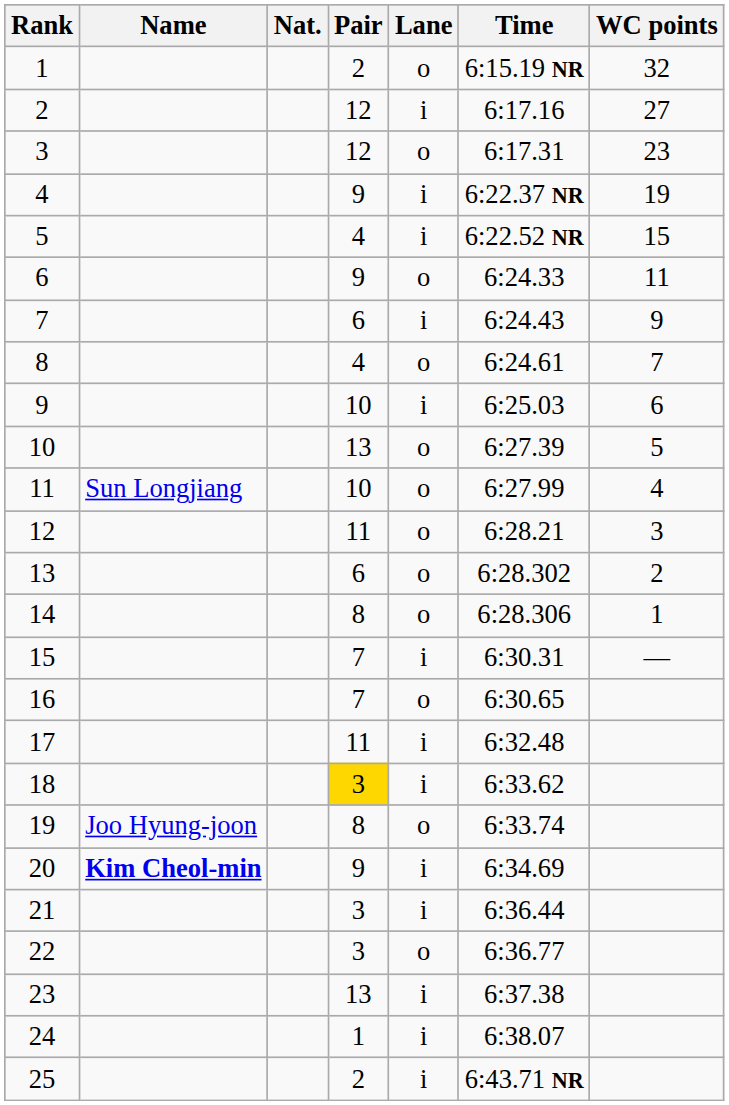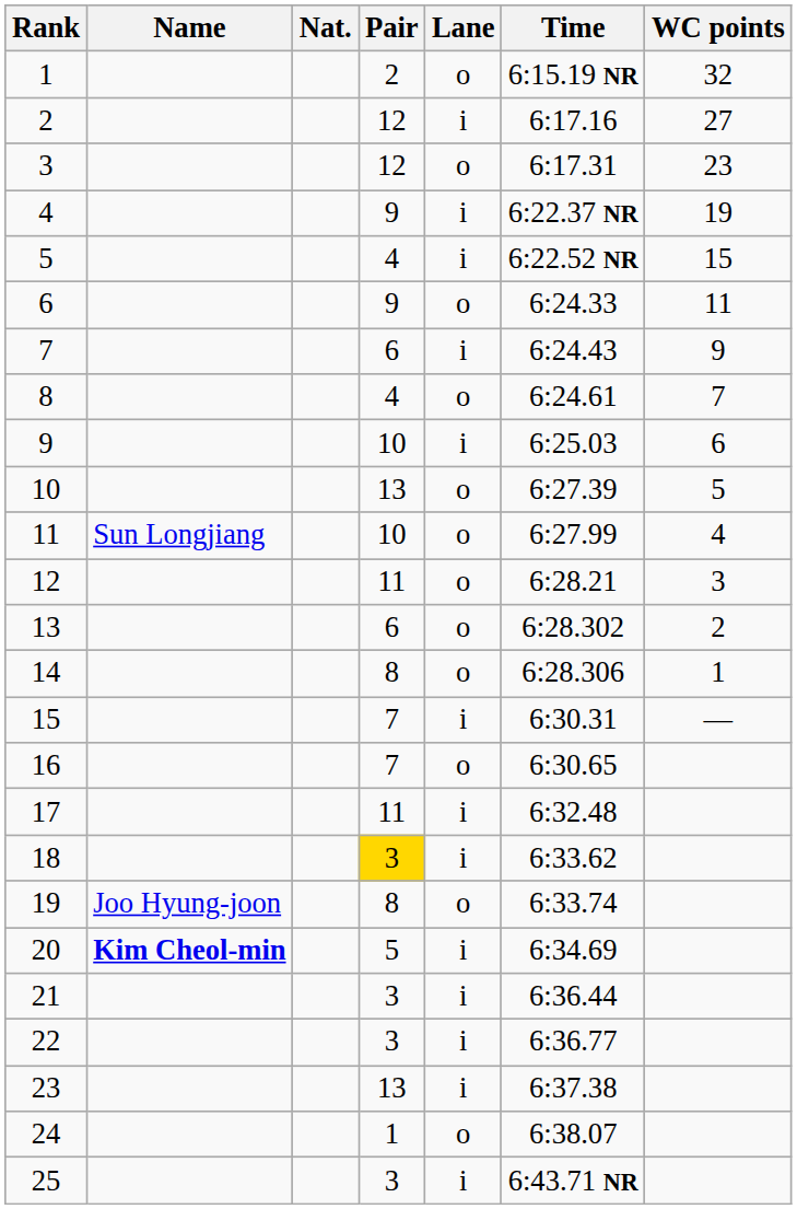 <table class="wikitable sortable" style="text-align:center">
 <tr>
 <th>Rank</th>
 <th>Name</th>
 <th>Nat.</th>
 <th>Pair</th>
 <th>Lane</th>
 <th>Time</th>
 <th>WC points</th>
 </tr>
 <tr>
 <td>1</td>
 <td align=left></td>
 <td></td>
 <td>2</td>
 <td>o</td>
 <td>6:15.19 <strong><small>NR</small></strong></td>
 <td>32</td>
 </tr>
 <tr>
 <td>2</td>
 <td align=left></td>
 <td></td>
 <td>12</td>
 <td>i</td>
 <td>6:17.16</td>
 <td>27</td>
 </tr>
 <tr>
 <td>3</td>
 <td align=left></td>
 <td></td>
 <td>12</td>
 <td>o</td>
 <td>6:17.31</td>
 <td>23</td>
 </tr>
 <tr>
 <td>4</td>
 <td align=left></td>
 <td></td>
 <td>9</td>
 <td>i</td>
 <td>6:22.37 <strong><small>NR</small></strong></td>
 <td>19</td>
 </tr>
 <tr>
 <td>5</td>
 <td align=left></td>
 <td></td>
 <td>4</td>
 <td>i</td>
 <td>6:22.52 <strong><small>NR</small></strong></td>
 <td>15</td>
 </tr>
 <tr>
 <td>6</td>
 <td align=left></td>
 <td></td>
 <td>9</td>
 <td>o</td>
 <td>6:24.33</td>
 <td>11</td>
 </tr>
 <tr>
 <td>7</td>
 <td align=left></td>
 <td></td>
 <td>6</td>
 <td>i</td>
 <td>6:24.43</td>
 <td>9</td>
 </tr>
 <tr>
 <td>8</td>
 <td align=left></td>
 <td></td>
 <td>4</td>
 <td>o</td>
 <td>6:24.61</td>
 <td>7</td>
 </tr>
 <tr>
 <td>9</td>
 <td align=left></td>
 <td></td>
 <td>10</td>
 <td>i</td>
 <td>6:25.03</td>
 <td>6</td>
 </tr>
 <tr>
 <td>10</td>
 <td align=left></td>
 <td></td>
 <td>13</td>
 <td>o</td>
 <td>6:27.39</td>
 <td>5</td>
 </tr>
 <tr>
 <td>11</td>
 <td align=left><a href='#'>Sun Longjiang</a></td>
 <td></td>
 <td>10</td>
 <td>o</td>
 <td>6:27.99</td>
 <td>4</td>
 </tr>
 <tr>
 <td>12</td>
 <td align=left></td>
 <td></td>
 <td>11</td>
 <td>o</td>
 <td>6:28.21</td>
 <td>3</td>
 </tr>
 <tr>
 <td>13</td>
 <td align=left></td>
 <td></td>
 <td>6</td>
 <td>o</td>
 <td>6:28.302</td>
 <td>2</td>
 </tr>
 <tr>
 <td>14</td>
 <td align=left></td>
 <td></td>
 <td>8</td>
 <td>o</td>
 <td>6:28.306</td>
 <td>1</td>
 </tr>
 <tr>
 <td>15</td>
 <td align=left></td>
 <td></td>
 <td>7</td>
 <td>i</td>
 <td>6:30.31</td>
 <td>—</td>
 </tr>
 <tr>
 <td>16</td>
 <td align=left></td>
 <td></td>
 <td>7</td>
 <td>o</td>
 <td>6:30.65</td>
 <td></td>
 </tr>
 <tr>
 <td>17</td>
 <td align=left></td>
 <td></td>
 <td>11</td>
 <td>i</td>
 <td>6:32.48</td>
 <td></td>
 </tr>
 <tr>
 <td>18</td>
 <td align=left></td>
 <td></td>
 <td style="background: gold;">3</td>
 <td>i</td>
 <td>6:33.62</td>
 <td></td>
 </tr>
 <tr>
 <td>19</td>
 <td align=left><a href='#'>Joo Hyung-joon</a></td>
 <td></td>
 <td>8</td>
 <td>o</td>
 <td>6:33.74</td>
 <td></td>
 </tr>
 <tr>
 <td>20</td>
 <td align=left><strong><a href='#'>Kim Cheol-min</a></strong></td>
 <td></td>
-<td>9</td>
+<td>5</td>
 <td>i</td>
 <td>6:34.69</td>
 <td></td>
 </tr>
 <tr>
 <td>21</td>
 <td align=left></td>
 <td></td>
 <td>3</td>
 <td>i</td>
 <td>6:36.44</td>
 <td></td>
 </tr>
 <tr>
 <td>22</td>
 <td align=left></td>
 <td></td>
 <td>3</td>
-<td>o</td>
+<td>i</td>
 <td>6:36.77</td>
 <td></td>
 </tr>
 <tr>
 <td>23</td>
 <td align=left></td>
 <td></td>
 <td>13</td>
 <td>i</td>
 <td>6:37.38</td>
 <td></td>
 </tr>
 <tr>
 <td>24</td>
 <td align=left></td>
 <td></td>
 <td>1</td>
-<td>i</td>
+<td>o</td>
 <td>6:38.07</td>
 <td></td>
 </tr>
 <tr>
 <td>25</td>
 <td align=left></td>
 <td></td>
-<td>2</td>
+<td>3</td>
 <td>i</td>
 <td>6:43.71 <strong><small>NR</small></strong></td>
 <td></td>
 </tr>
 </table>
